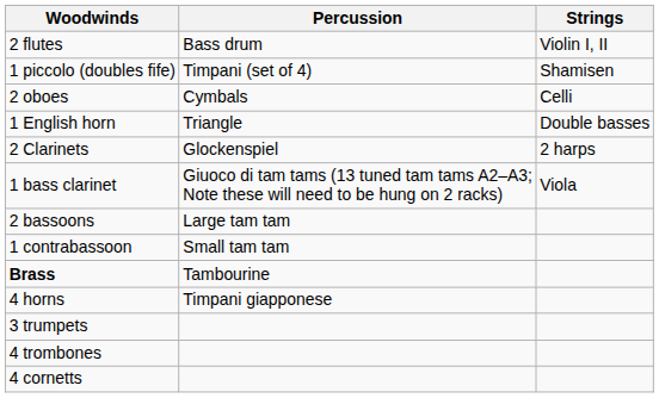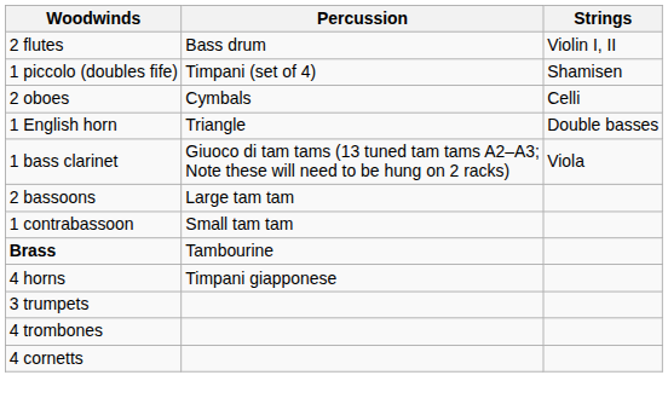 <table class="wikitable">
 <tr>
 <th>Woodwinds</th>
 <th>Percussion</th>
 <th>Strings</th>
 </tr>
 <tr>
 <td>2 flutes</td>
 <td>Bass drum</td>
 <td>Violin I, II</td>
 </tr>
 <tr>
 <td>1 piccolo (doubles fife)</td>
 <td>Timpani (set of 4)</td>
 <td>Shamisen</td>
 </tr>
 <tr>
 <td>2 oboes</td>
 <td>Cymbals</td>
 <td>Celli</td>
 </tr>
 <tr>
 <td>1 English horn</td>
 <td>Triangle</td>
 <td>Double basses</td>
-</tr>
-<tr>
-<td>2 Clarinets</td>
-<td>Glockenspiel</td>
-<td>2 harps</td>
 </tr>
 <tr>
 <td>1 bass clarinet</td>
 <td>Giuoco di tam tams (13 tuned tam tams A2–A3;<br>Note these will need to be hung on 2 racks)</td>
 <td>Viola</td>
 </tr>
 <tr>
 <td>2 bassoons</td>
 <td>Large tam tam</td>
 <td></td>
 </tr>
 <tr>
 <td>1 contrabassoon</td>
 <td>Small tam tam</td>
 <td></td>
 </tr>
 <tr>
 <td><strong>Brass</strong></td>
 <td>Tambourine</td>
 <td></td>
 </tr>
 <tr>
 <td>4 horns</td>
 <td>Timpani giapponese</td>
 <td></td>
 </tr>
 <tr>
 <td>3 trumpets</td>
 <td></td>
 <td></td>
 </tr>
 <tr>
 <td>4 trombones</td>
 <td></td>
 <td></td>
 </tr>
 <tr>
 <td>4 cornetts</td>
 <td></td>
 <td></td>
 </tr>
 </table>
